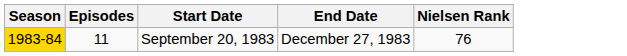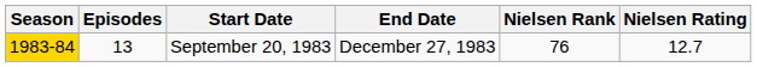 <table class="wikitable" style="text-align: center">
 <tr>
 <th>Season</th>
 <th>Episodes</th>
 <th>Start Date</th>
 <th>End Date</th>
 <th>Nielsen Rank</th>
+<th>Nielsen Rating</th>
 </tr>
 <tr>
 <td style="background: gold; text-align:center">1983-84</td>
-<td style="text-align:center">11</td>
+<td style="text-align:center">13</td>
 <td style="text-align:center">September 20, 1983</td>
 <td style="text-align:center">December 27, 1983</td>
 <td style="text-align:center">76</td>
+<td style="text-align:center">12.7</td>
 </tr>
 </table>
